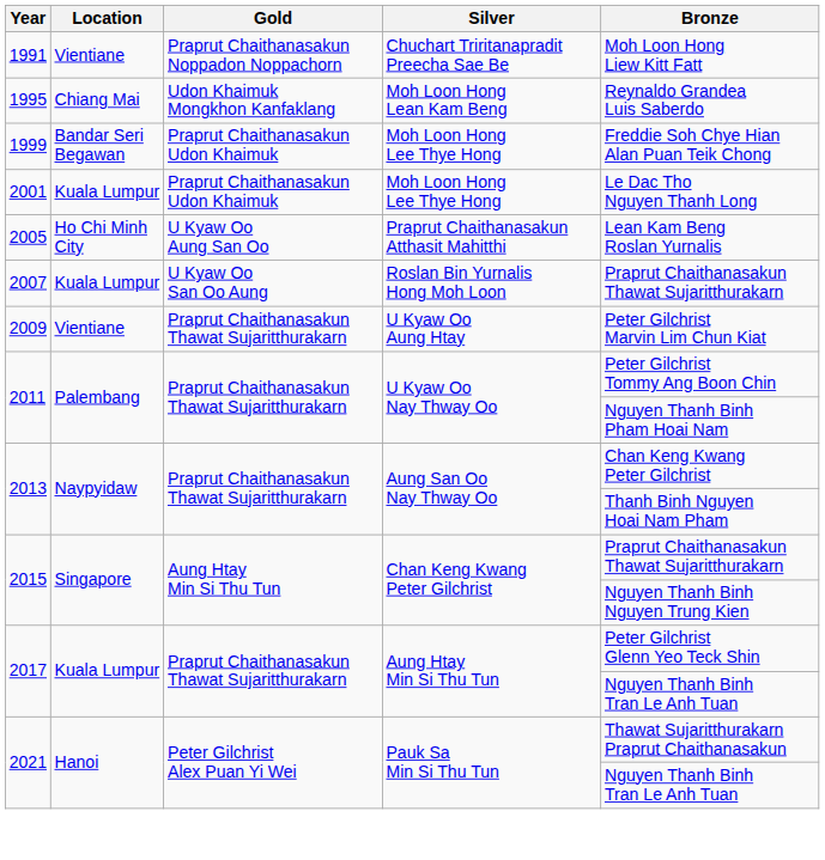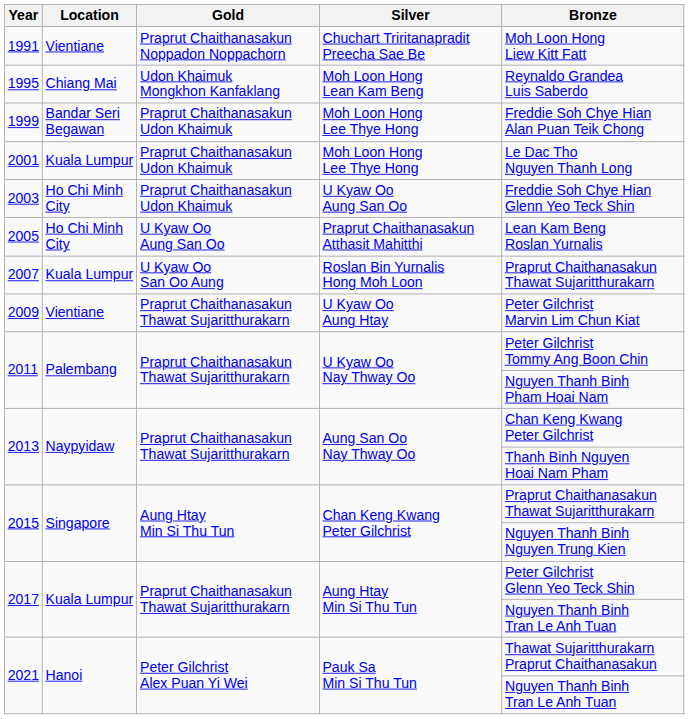 <table class="wikitable">
 <tr>
 <th>Year</th>
 <th width="100">Location</th>
 <th width="200">Gold</th>
 <th width="200">Silver</th>
 <th width="200">Bronze</th>
 </tr>
 <tr>
 <td><a href='#'>1991</a></td>
 <td> <a href='#'>Vientiane</a></td>
 <td> <a href='#'>Praprut Chaithanasakun</a><br> <a href='#'>Noppadon Noppachorn</a></td>
 <td> <a href='#'>Chuchart Triritanapradit</a><br> <a href='#'>Preecha Sae Be</a></td>
 <td> <a href='#'>Moh Loon Hong</a><br> <a href='#'>Liew Kitt Fatt</a></td>
 </tr>
 <tr>
 <td><a href='#'>1995</a></td>
 <td> <a href='#'>Chiang Mai</a></td>
 <td> <a href='#'>Udon Khaimuk</a><br> <a href='#'>Mongkhon Kanfaklang</a></td>
 <td> <a href='#'>Moh Loon Hong</a><br> <a href='#'>Lean Kam Beng</a></td>
 <td> <a href='#'>Reynaldo Grandea</a><br> <a href='#'>Luis Saberdo</a></td>
 </tr>
 <tr>
 <td><a href='#'>1999</a></td>
 <td> <a href='#'>Bandar Seri Begawan</a></td>
 <td> <a href='#'>Praprut Chaithanasakun</a><br> <a href='#'>Udon Khaimuk</a></td>
 <td> <a href='#'>Moh Loon Hong</a><br> <a href='#'>Lee Thye Hong</a></td>
 <td> <a href='#'>Freddie Soh Chye Hian</a><br> <a href='#'>Alan Puan Teik Chong</a></td>
 </tr>
 <tr>
 <td><a href='#'>2001</a></td>
 <td> <a href='#'>Kuala Lumpur</a></td>
 <td> <a href='#'>Praprut Chaithanasakun</a><br> <a href='#'>Udon Khaimuk</a></td>
 <td> <a href='#'>Moh Loon Hong</a><br> <a href='#'>Lee Thye Hong</a></td>
 <td> <a href='#'>Le Dac Tho</a><br> <a href='#'>Nguyen Thanh Long</a></td>
+</tr>
+<tr>
+<td><a href='#'>2003</a></td>
+<td> <a href='#'>Ho Chi Minh City</a></td>
+<td> <a href='#'>Praprut Chaithanasakun</a><br> <a href='#'>Udon Khaimuk</a></td>
+<td> <a href='#'>U Kyaw Oo</a><br> <a href='#'>Aung San Oo</a></td>
+<td> <a href='#'>Freddie Soh Chye Hian</a><br> <a href='#'>Glenn Yeo Teck Shin</a></td>
 </tr>
 <tr>
 <td><a href='#'>2005</a></td>
 <td> <a href='#'>Ho Chi Minh City</a></td>
 <td> <a href='#'>U Kyaw Oo</a><br> <a href='#'>Aung San Oo</a></td>
 <td> <a href='#'>Praprut Chaithanasakun</a><br> <a href='#'>Atthasit Mahitthi</a></td>
 <td> <a href='#'>Lean Kam Beng</a><br> <a href='#'>Roslan Yurnalis</a></td>
 </tr>
 <tr>
 <td><a href='#'>2007</a></td>
 <td> <a href='#'>Kuala Lumpur</a></td>
 <td> <a href='#'>U Kyaw Oo</a><br> <a href='#'>San Oo Aung</a></td>
 <td> <a href='#'>Roslan Bin Yurnalis</a><br>  <a href='#'>Hong Moh Loon</a></td>
 <td> <a href='#'>Praprut Chaithanasakun</a><br> <a href='#'>Thawat Sujaritthurakarn</a></td>
 </tr>
 <tr>
 <td><a href='#'>2009</a></td>
 <td> <a href='#'>Vientiane</a></td>
 <td> <a href='#'>Praprut Chaithanasakun</a><br> <a href='#'>Thawat Sujaritthurakarn</a></td>
 <td> <a href='#'>U Kyaw Oo</a><br> <a href='#'>Aung Htay</a></td>
 <td> <a href='#'>Peter Gilchrist</a><br> <a href='#'>Marvin Lim Chun Kiat</a></td>
 </tr>
 <tr>
 <td rowspan=2><a href='#'>2011</a></td>
 <td rowspan=2> <a href='#'>Palembang</a></td>
 <td rowspan=2> <a href='#'>Praprut Chaithanasakun</a><br> <a href='#'>Thawat Sujaritthurakarn</a></td>
 <td rowspan=2> <a href='#'>U Kyaw Oo</a><br> <a href='#'>Nay Thway Oo</a></td>
 <td> <a href='#'>Peter Gilchrist</a><br> <a href='#'>Tommy Ang Boon Chin</a></td>
 </tr>
 <tr>
 <td> <a href='#'>Nguyen Thanh Binh</a><br> <a href='#'>Pham Hoai Nam</a></td>
 </tr>
 <tr>
 <td rowspan=2><a href='#'>2013</a></td>
 <td rowspan=2> <a href='#'>Naypyidaw</a></td>
 <td rowspan=2> <a href='#'>Praprut Chaithanasakun</a><br> <a href='#'>Thawat Sujaritthurakarn</a></td>
 <td rowspan=2> <a href='#'>Aung San Oo</a><br> <a href='#'>Nay Thway Oo</a></td>
 <td> <a href='#'>Chan Keng Kwang</a><br> <a href='#'>Peter Gilchrist</a></td>
 </tr>
 <tr>
 <td> <a href='#'>Thanh Binh Nguyen</a><br> <a href='#'>Hoai Nam Pham</a></td>
 </tr>
 <tr>
 <td rowspan=2><a href='#'>2015</a></td>
 <td rowspan=2> <a href='#'>Singapore</a></td>
 <td rowspan=2> <a href='#'>Aung Htay</a><br> <a href='#'>Min Si Thu Tun</a></td>
 <td rowspan=2> <a href='#'>Chan Keng Kwang</a><br> <a href='#'>Peter Gilchrist</a></td>
 <td> <a href='#'>Praprut Chaithanasakun</a><br> <a href='#'>Thawat Sujaritthurakarn</a></td>
 </tr>
 <tr>
 <td> <a href='#'>Nguyen Thanh Binh</a><br> <a href='#'>Nguyen Trung Kien</a></td>
 </tr>
 <tr>
 <td rowspan=2><a href='#'>2017</a></td>
 <td rowspan=2> <a href='#'>Kuala Lumpur</a></td>
 <td rowspan=2> <a href='#'>Praprut Chaithanasakun</a><br> <a href='#'>Thawat Sujaritthurakarn</a></td>
 <td rowspan=2> <a href='#'>Aung Htay</a><br> <a href='#'>Min Si Thu Tun</a></td>
 <td> <a href='#'>Peter Gilchrist</a><br> <a href='#'>Glenn Yeo Teck Shin</a></td>
 </tr>
 <tr>
 <td> <a href='#'>Nguyen Thanh Binh</a><br> <a href='#'>Tran Le Anh Tuan</a></td>
 </tr>
 <tr>
 <td rowspan=2><a href='#'>2021</a></td>
 <td rowspan=2> <a href='#'>Hanoi</a></td>
 <td rowspan=2> <a href='#'>Peter Gilchrist</a><br> <a href='#'>Alex Puan Yi Wei</a></td>
 <td rowspan=2> <a href='#'>Pauk Sa</a><br> <a href='#'>Min Si Thu Tun</a></td>
 <td> <a href='#'>Thawat Sujaritthurakarn</a><br> <a href='#'>Praprut Chaithanasakun</a></td>
 </tr>
 <tr>
 <td> <a href='#'>Nguyen Thanh Binh</a><br> <a href='#'>Tran Le Anh Tuan</a></td>
 </tr>
 </table>
